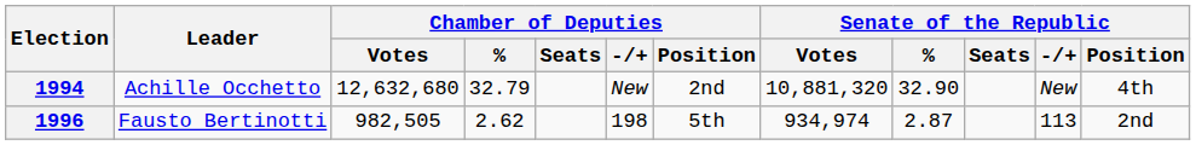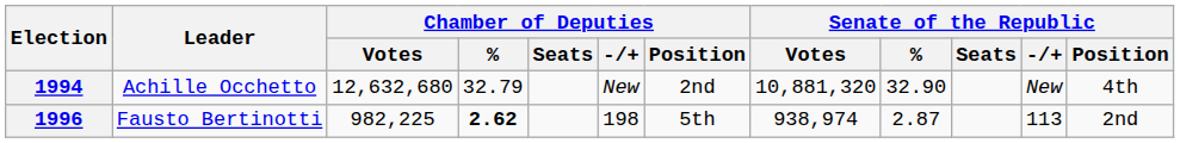 <table class="wikitable" style="text-align:center">
 <tr>
 <th rowspan="2">Election</th>
 <th rowspan="2">Leader</th>
 <th colspan="5"><a href='#'>Chamber of Deputies</a></th>
 <th colspan="5"><a href='#'>Senate of the Republic</a></th>
 </tr>
 <tr>
 <th>Votes</th>
 <th>%</th>
 <th>Seats</th>
 <th>-/+</th>
 <th>Position</th>
 <th>Votes</th>
 <th>%</th>
 <th>Seats</th>
 <th>-/+</th>
 <th>Position</th>
 </tr>
 <tr>
 <th><a href='#'>1994</a></th>
 <td><a href='#'>Achille Occhetto</a></td>
 <td>12,632,680</td>
 <td>32.79</td>
 <td></td>
 <td><em>New</em></td>
 <td>2nd</td>
 <td>10,881,320</td>
 <td>32.90</td>
 <td></td>
 <td><em>New</em></td>
 <td>4th</td>
 </tr>
 <tr>
 <th><a href='#'>1996</a></th>
 <td><a href='#'>Fausto Bertinotti</a></td>
-<td>982,505</td>
-<td>2.62</td>
+<td>982,225</td>
+<td><strong>2.62</strong></td>
 <td></td>
 <td> 198</td>
 <td>5th</td>
-<td>934,974</td>
+<td>938,974</td>
 <td>2.87</td>
 <td></td>
 <td> 113</td>
 <td>2nd</td>
 </tr>
 </table>
